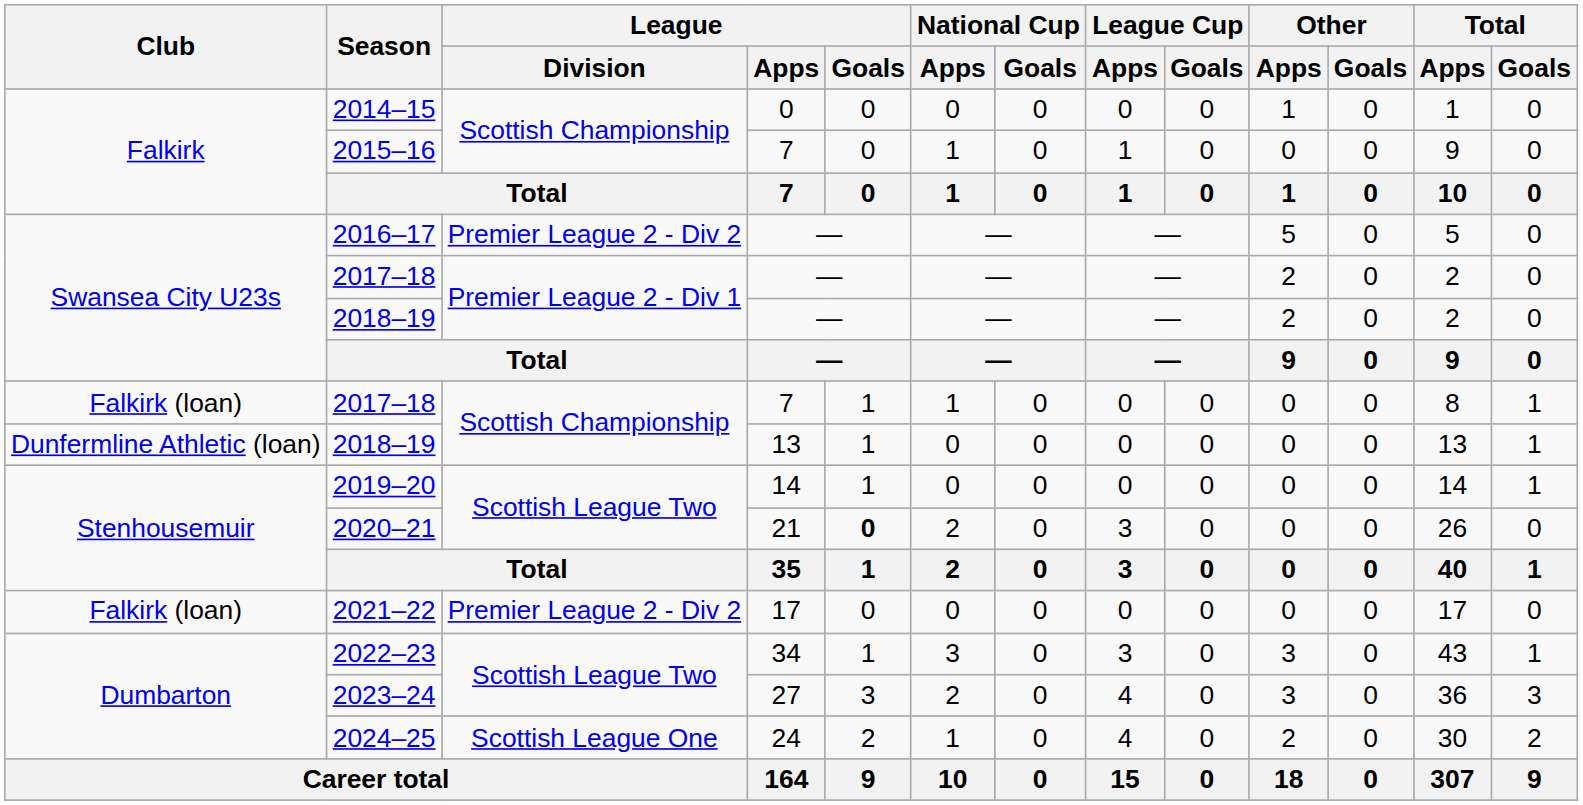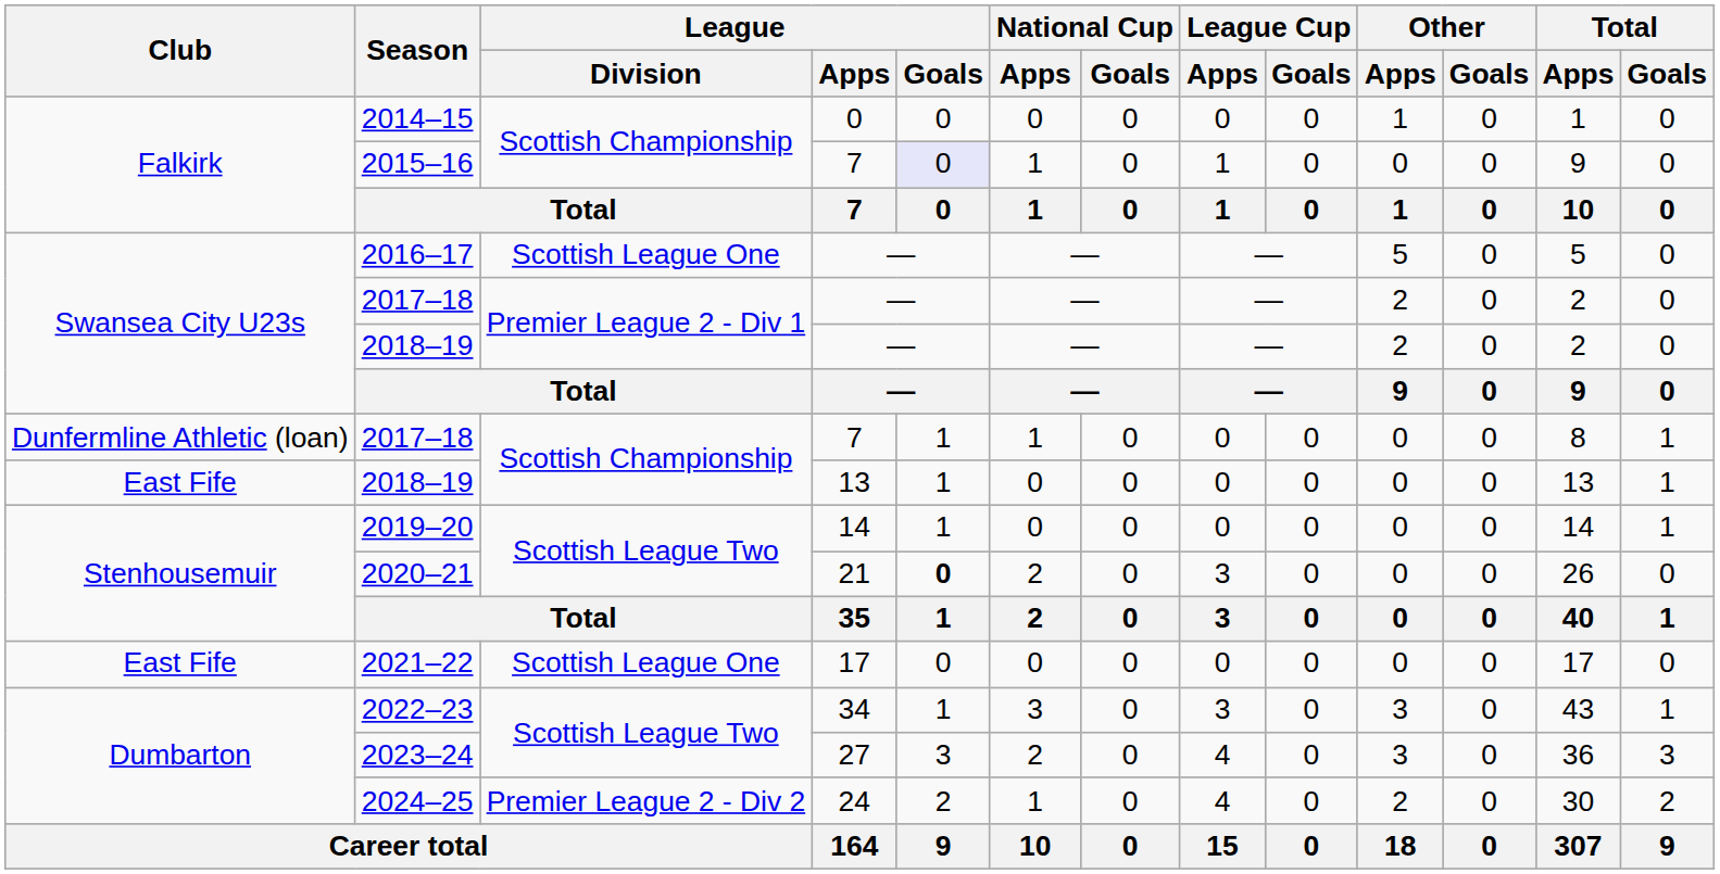 <table class=wikitable style="text-align: center">
 <tr>
 <th rowspan=2>Club</th>
 <th rowspan=2>Season</th>
 <th colspan=3>League</th>
 <th colspan=2>National Cup</th>
 <th colspan=2>League Cup</th>
 <th colspan=2>Other</th>
 <th colspan=2>Total</th>
 </tr>
 <tr>
 <th>Division</th>
 <th>Apps</th>
 <th>Goals</th>
 <th>Apps</th>
 <th>Goals</th>
 <th>Apps</th>
 <th>Goals</th>
 <th>Apps</th>
 <th>Goals</th>
 <th>Apps</th>
 <th>Goals</th>
 </tr>
 <tr>
 <td rowspan="3"><a href='#'>Falkirk</a></td>
 <td><a href='#'>2014–15</a></td>
 <td rowspan="2"><a href='#'>Scottish Championship</a></td>
 <td>0</td>
 <td>0</td>
 <td>0</td>
 <td>0</td>
 <td>0</td>
 <td>0</td>
 <td>1</td>
 <td>0</td>
 <td>1</td>
 <td>0</td>
 </tr>
 <tr>
 <td><a href='#'>2015–16</a></td>
 <td>7</td>
-<td>0</td>
+<td style="background: lavender;">0</td>
 <td>1</td>
 <td>0</td>
 <td>1</td>
 <td>0</td>
 <td>0</td>
 <td>0</td>
 <td>9</td>
 <td>0</td>
 </tr>
 <tr>
 <th colspan="2">Total</th>
 <th>7</th>
 <th>0</th>
 <th>1</th>
 <th>0</th>
 <th>1</th>
 <th>0</th>
 <th>1</th>
 <th>0</th>
 <th>10</th>
 <th>0</th>
 </tr>
 <tr>
 <td rowspan="4"><a href='#'>Swansea City U23s</a></td>
 <td><a href='#'>2016–17</a></td>
-<td><a href='#'>Premier League 2 - Div 2</a></td>
+<td><a href='#'>Scottish League One</a></td>
 <td colspan="2">—</td>
 <td colspan="2">—</td>
 <td colspan="2">—</td>
 <td>5</td>
 <td>0</td>
 <td>5</td>
 <td>0</td>
 </tr>
 <tr>
 <td><a href='#'>2017–18</a></td>
 <td rowspan="2"><a href='#'>Premier League 2 - Div 1</a></td>
 <td colspan="2">—</td>
 <td colspan="2">—</td>
 <td colspan="2">—</td>
 <td>2</td>
 <td>0</td>
 <td>2</td>
 <td>0</td>
 </tr>
 <tr>
 <td><a href='#'>2018–19</a></td>
 <td colspan="2">—</td>
 <td colspan="2">—</td>
 <td colspan="2">—</td>
 <td>2</td>
 <td>0</td>
 <td>2</td>
 <td>0</td>
 </tr>
 <tr>
 <th colspan="2">Total</th>
 <th colspan="2">—</th>
 <th colspan="2">—</th>
 <th colspan="2">—</th>
 <th>9</th>
 <th>0</th>
 <th>9</th>
 <th>0</th>
 </tr>
 <tr>
-<td><a href='#'>Falkirk</a> (loan)</td>
+<td><a href='#'>Dunfermline Athletic</a> (loan)</td>
 <td><a href='#'>2017–18</a></td>
 <td rowspan="2"><a href='#'>Scottish Championship</a></td>
 <td>7</td>
 <td>1</td>
 <td>1</td>
 <td>0</td>
 <td>0</td>
 <td>0</td>
 <td>0</td>
 <td>0</td>
 <td>8</td>
 <td>1</td>
 </tr>
 <tr>
-<td><a href='#'>Dunfermline Athletic</a> (loan)</td>
+<td><a href='#'>East Fife</a></td>
 <td><a href='#'>2018–19</a></td>
 <td>13</td>
 <td>1</td>
 <td>0</td>
 <td>0</td>
 <td>0</td>
 <td>0</td>
 <td>0</td>
 <td>0</td>
 <td>13</td>
 <td>1</td>
 </tr>
 <tr>
 <td rowspan="3"><a href='#'>Stenhousemuir</a></td>
 <td><a href='#'>2019–20</a></td>
 <td rowspan="2"><a href='#'>Scottish League Two</a></td>
 <td>14</td>
 <td>1</td>
 <td>0</td>
 <td>0</td>
 <td>0</td>
 <td>0</td>
 <td>0</td>
 <td>0</td>
 <td>14</td>
 <td>1</td>
 </tr>
 <tr>
 <td><a href='#'>2020–21</a></td>
 <td>21</td>
 <td><strong>0</strong></td>
 <td>2</td>
 <td>0</td>
 <td>3</td>
 <td>0</td>
 <td>0</td>
 <td>0</td>
 <td>26</td>
 <td>0</td>
 </tr>
 <tr>
 <th colspan="2">Total</th>
 <th>35</th>
 <th>1</th>
 <th>2</th>
 <th>0</th>
 <th>3</th>
 <th>0</th>
 <th>0</th>
 <th>0</th>
 <th>40</th>
 <th>1</th>
 </tr>
 <tr>
-<td><a href='#'>Falkirk</a> (loan)</td>
+<td><a href='#'>East Fife</a></td>
 <td><a href='#'>2021–22</a></td>
-<td><a href='#'>Premier League 2 - Div 2</a></td>
+<td><a href='#'>Scottish League One</a></td>
 <td>17</td>
 <td>0</td>
 <td>0</td>
 <td>0</td>
 <td>0</td>
 <td>0</td>
 <td>0</td>
 <td>0</td>
 <td>17</td>
 <td>0</td>
 </tr>
 <tr>
 <td rowspan="3"><a href='#'>Dumbarton</a></td>
 <td><a href='#'>2022–23</a></td>
 <td rowspan="2"><a href='#'>Scottish League Two</a></td>
 <td>34</td>
 <td>1</td>
 <td>3</td>
 <td>0</td>
 <td>3</td>
 <td>0</td>
 <td>3</td>
 <td>0</td>
 <td>43</td>
 <td>1</td>
 </tr>
 <tr>
 <td><a href='#'>2023–24</a></td>
 <td>27</td>
 <td>3</td>
 <td>2</td>
 <td>0</td>
 <td>4</td>
 <td>0</td>
 <td>3</td>
 <td>0</td>
 <td>36</td>
 <td>3</td>
 </tr>
 <tr>
 <td><a href='#'>2024–25</a></td>
-<td><a href='#'>Scottish League One</a></td>
+<td><a href='#'>Premier League 2 - Div 2</a></td>
 <td>24</td>
 <td>2</td>
 <td>1</td>
 <td>0</td>
 <td>4</td>
 <td>0</td>
 <td>2</td>
 <td>0</td>
 <td>30</td>
 <td>2</td>
 </tr>
 <tr>
 <th colspan="3">Career total</th>
 <th>164</th>
 <th>9</th>
 <th>10</th>
 <th>0</th>
 <th>15</th>
 <th>0</th>
 <th>18</th>
 <th>0</th>
 <th>307</th>
 <th>9</th>
 </tr>
 </table>
